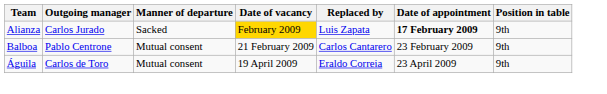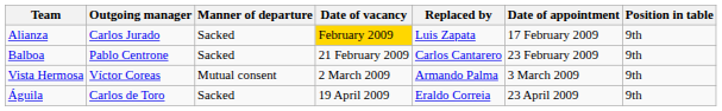 <table class="wikitable">
 <tr>
 <th>Team</th>
 <th>Outgoing manager</th>
 <th>Manner of departure</th>
 <th>Date of vacancy</th>
 <th>Replaced by</th>
 <th>Date of appointment</th>
 <th>Position in table</th>
 </tr>
 <tr>
 <td><a href='#'>Alianza</a></td>
 <td> <a href='#'>Carlos Jurado</a></td>
 <td>Sacked</td>
 <td style="background: gold;">February 2009</td>
 <td> <a href='#'>Luis Zapata</a></td>
-<td><strong>17 February 2009</strong></td>
+<td>17 February 2009</td>
 <td>9th</td>
 </tr>
 <tr>
 <td><a href='#'>Balboa</a></td>
 <td> <a href='#'>Pablo Centrone</a></td>
-<td>Mutual consent</td>
+<td>Sacked</td>
 <td>21 February 2009</td>
 <td> <a href='#'>Carlos Cantarero</a></td>
 <td>23 February 2009</td>
 <td>9th</td>
 </tr>
 <tr>
+<td><a href='#'>Vista Hermosa</a></td>
+<td> <a href='#'>Víctor Coreas</a></td>
+<td>Mutual consent</td>
+<td>2 March 2009</td>
+<td> <a href='#'>Armando Palma</a></td>
+<td>3 March 2009</td>
+<td>9th</td>
+</tr>
+<tr>
 <td><a href='#'>Águila</a></td>
 <td> <a href='#'>Carlos de Toro</a></td>
-<td>Mutual consent</td>
+<td>Sacked</td>
 <td>19 April 2009</td>
 <td> <a href='#'>Eraldo Correia</a></td>
 <td>23 April 2009</td>
 <td>9th</td>
 </tr>
 </table>
